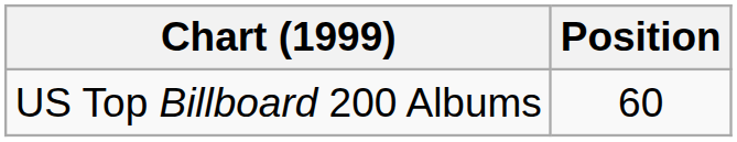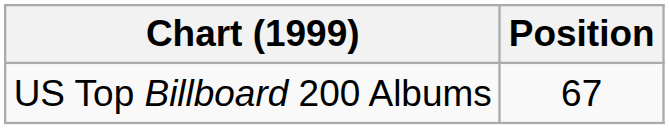 <table class="wikitable">
 <tr>
 <th>Chart (1999)</th>
 <th>Position</th>
 </tr>
 <tr>
 <td>US Top <em>Billboard</em> 200 Albums</td>
-<td align="center">60</td>
+<td align="center">67</td>
 </tr>
 </table>
